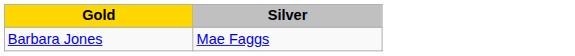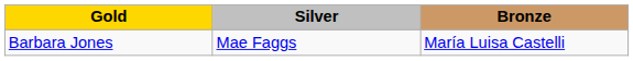 <table class="wikitable" style="text-align:left">
 <tr align="center">
 <td width=200 bgcolor=gold><strong>Gold</strong></td>
 <td width=200 bgcolor=silver><strong>Silver</strong></td>
+<td width=200 bgcolor=CC9966><strong>Bronze</strong></td>
 </tr>
 <tr>
 <td><a href='#'>Barbara Jones</a><br><em></em></td>
 <td><a href='#'>Mae Faggs</a><br><em></em></td>
+<td><a href='#'>María Luisa Castelli</a><br><em></em></td>
 </tr>
 </table>
